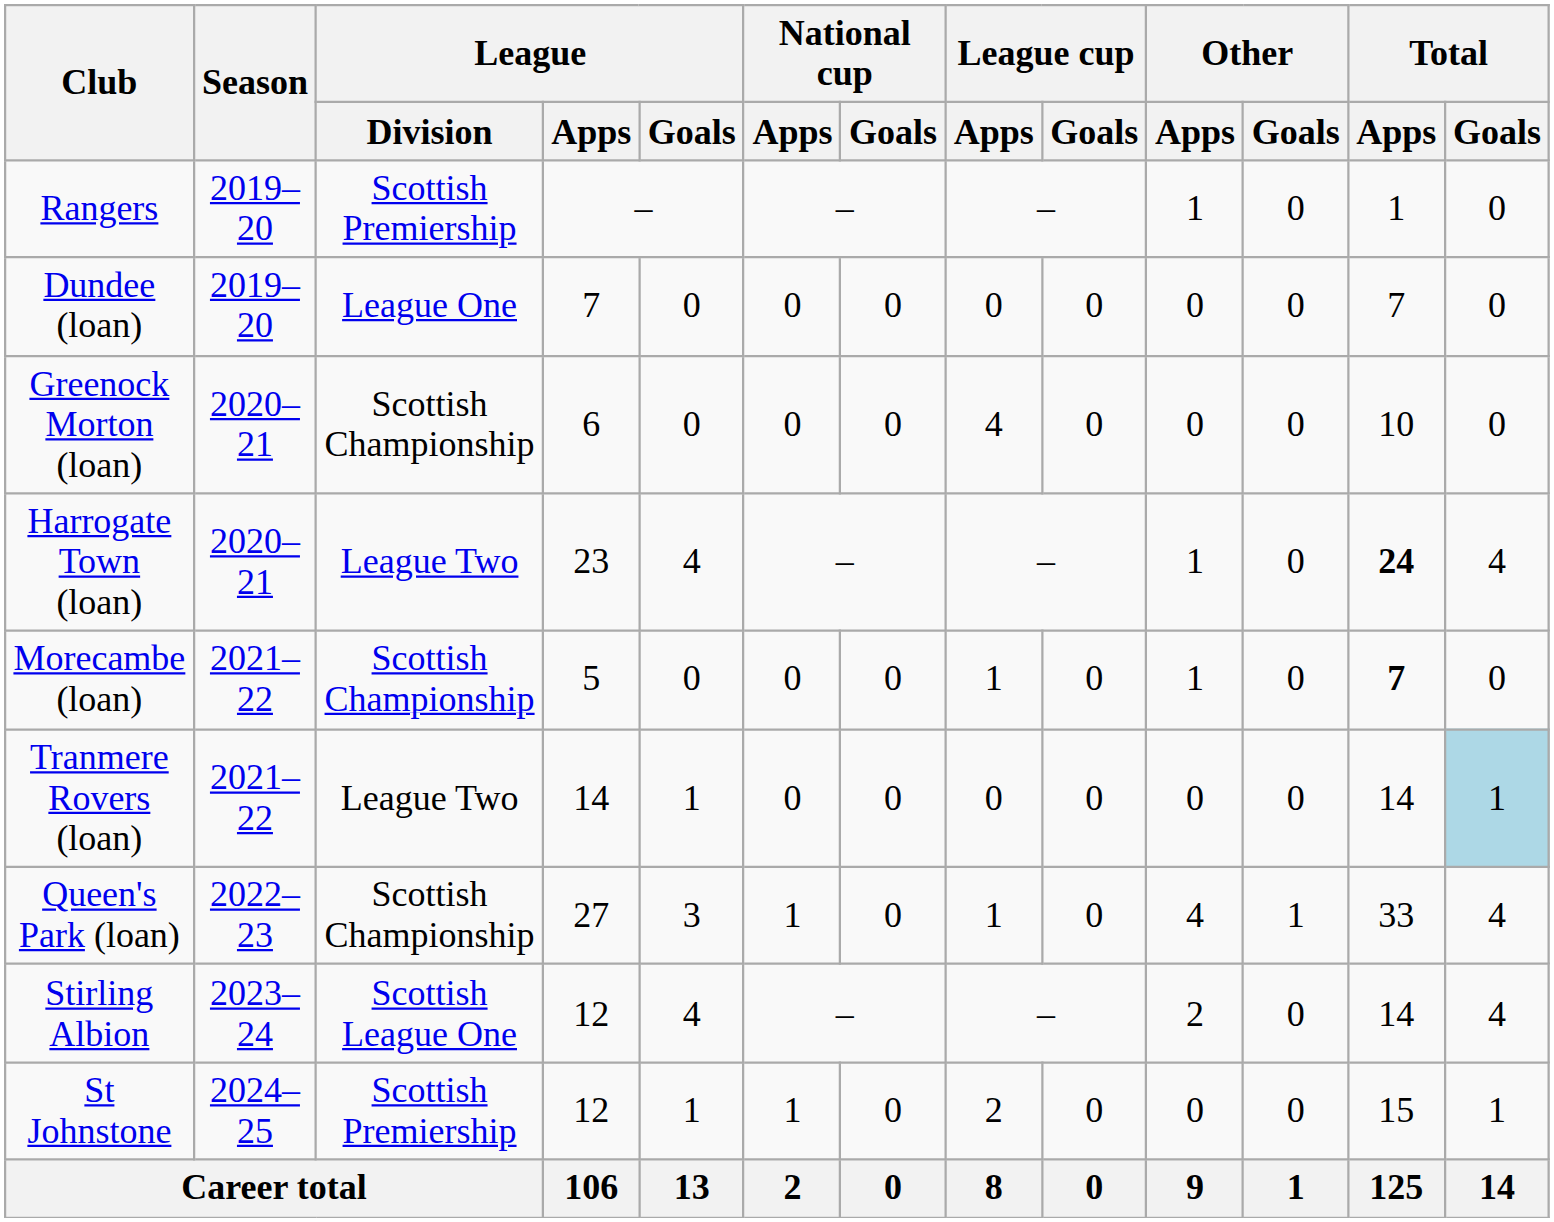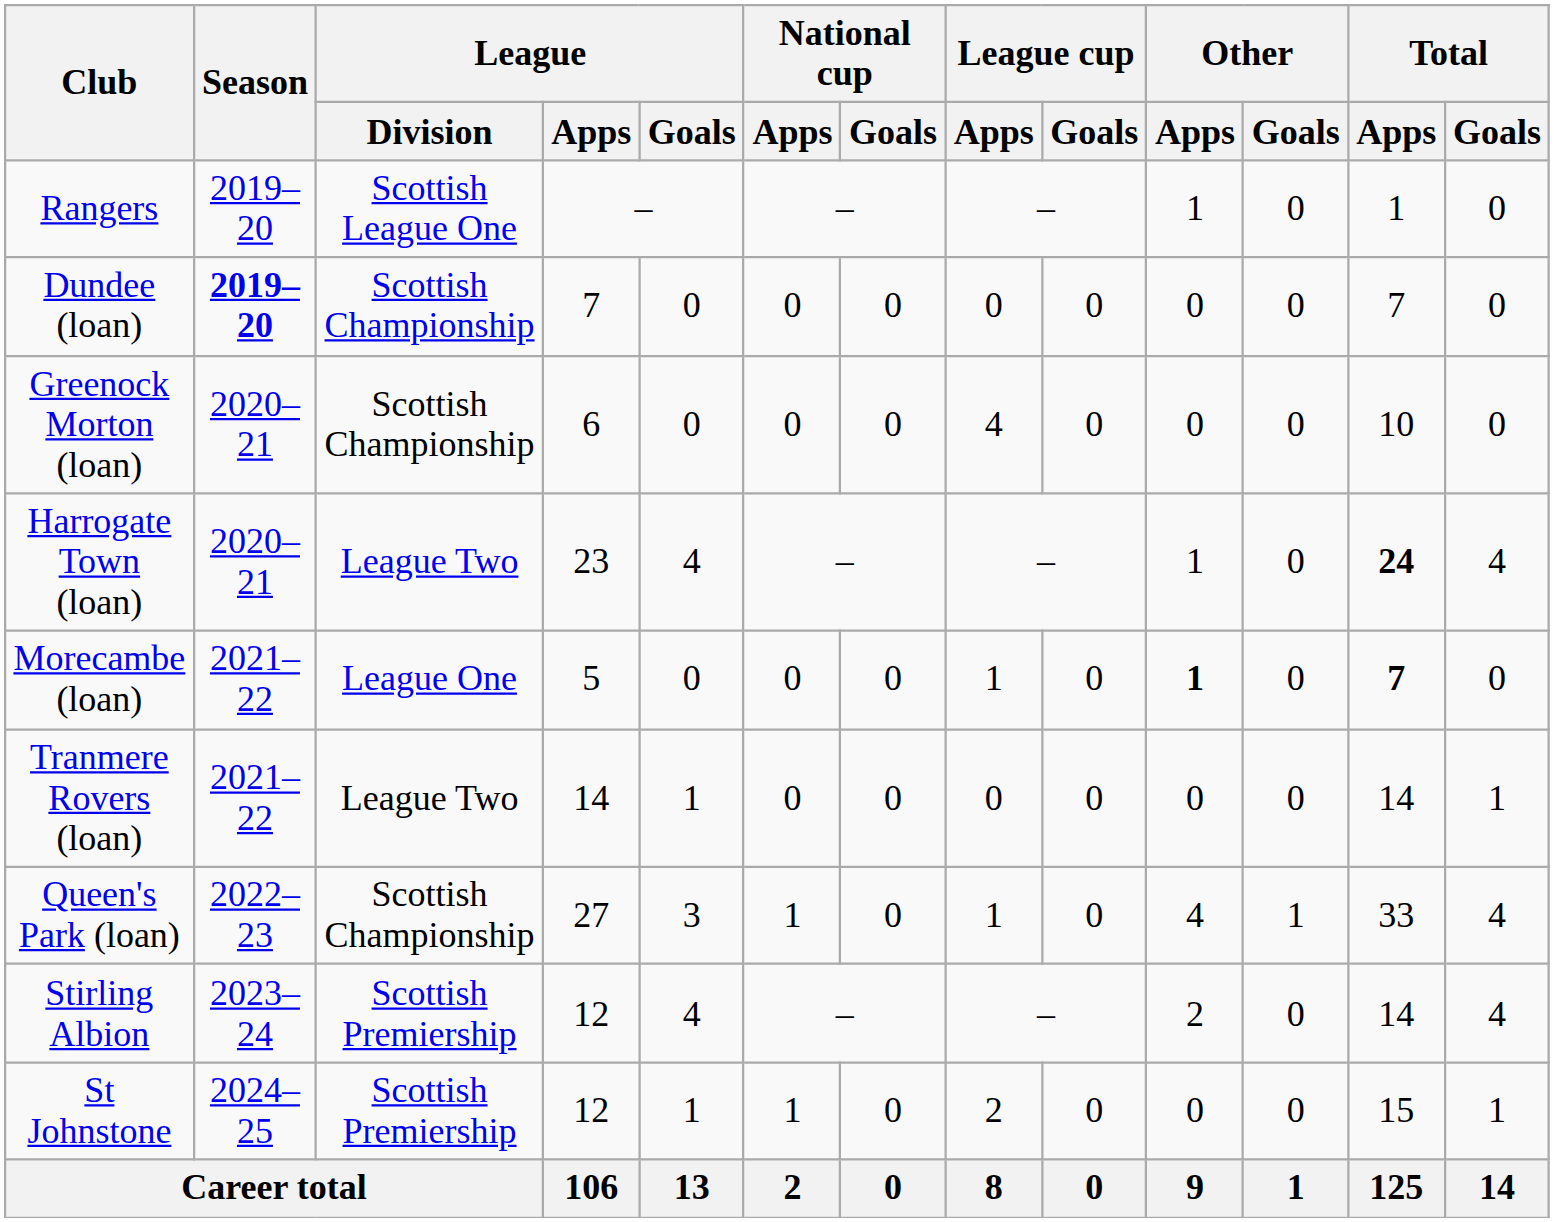 <table class="wikitable" style="text-align: center;">
 <tr>
 <th rowspan=2>Club</th>
 <th rowspan=2>Season</th>
 <th colspan=3>League</th>
 <th colspan=2>National cup</th>
 <th colspan=2>League cup</th>
 <th colspan=2>Other</th>
 <th colspan=2>Total</th>
 </tr>
 <tr>
 <th>Division</th>
 <th>Apps</th>
 <th>Goals</th>
 <th>Apps</th>
 <th>Goals</th>
 <th>Apps</th>
 <th>Goals</th>
 <th>Apps</th>
 <th>Goals</th>
 <th>Apps</th>
 <th>Goals</th>
 </tr>
 <tr>
 <td><a href='#'>Rangers</a></td>
 <td><a href='#'>2019–20</a></td>
-<td><a href='#'>Scottish Premiership</a></td>
+<td><a href='#'>Scottish League One</a></td>
 <td colspan="2">–</td>
 <td colspan="2">–</td>
 <td colspan="2">–</td>
 <td>1</td>
 <td>0</td>
 <td>1</td>
 <td>0</td>
 </tr>
 <tr>
 <td><a href='#'>Dundee</a> (loan)</td>
-<td><a href='#'>2019–20</a></td>
-<td><a href='#'>League One</a></td>
+<td><strong><a href='#'>2019–20</a></strong></td>
+<td><a href='#'>Scottish Championship</a></td>
 <td>7</td>
 <td>0</td>
 <td>0</td>
 <td>0</td>
 <td>0</td>
 <td>0</td>
 <td>0</td>
 <td>0</td>
 <td>7</td>
 <td>0</td>
 </tr>
 <tr>
 <td><a href='#'>Greenock Morton</a> (loan)</td>
 <td><a href='#'>2020–21</a></td>
 <td>Scottish Championship</td>
 <td>6</td>
 <td>0</td>
 <td>0</td>
 <td>0</td>
 <td>4</td>
 <td>0</td>
 <td>0</td>
 <td>0</td>
 <td>10</td>
 <td>0</td>
 </tr>
 <tr>
 <td><a href='#'>Harrogate Town</a> (loan)</td>
 <td><a href='#'>2020–21</a></td>
 <td><a href='#'>League Two</a></td>
 <td>23</td>
 <td>4</td>
 <td colspan="2">–</td>
 <td colspan="2">–</td>
 <td>1</td>
 <td>0</td>
 <td><strong>24</strong></td>
 <td>4</td>
 </tr>
 <tr>
 <td><a href='#'>Morecambe</a> (loan)</td>
 <td><a href='#'>2021–22</a></td>
-<td><a href='#'>Scottish Championship</a></td>
+<td><a href='#'>League One</a></td>
 <td>5</td>
 <td>0</td>
 <td>0</td>
 <td>0</td>
 <td>1</td>
 <td>0</td>
-<td>1</td>
+<td><strong>1</strong></td>
 <td>0</td>
 <td><strong>7</strong></td>
 <td>0</td>
 </tr>
 <tr>
 <td><a href='#'>Tranmere Rovers</a> (loan)</td>
 <td><a href='#'>2021–22</a></td>
 <td>League Two</td>
 <td>14</td>
 <td>1</td>
 <td>0</td>
 <td>0</td>
 <td>0</td>
 <td>0</td>
 <td>0</td>
 <td>0</td>
 <td>14</td>
-<td style="background: lightblue;">1</td>
+<td>1</td>
 </tr>
 <tr>
 <td><a href='#'>Queen's Park</a> (loan)</td>
 <td><a href='#'>2022–23</a></td>
 <td>Scottish Championship</td>
 <td>27</td>
 <td>3</td>
 <td>1</td>
 <td>0</td>
 <td>1</td>
 <td>0</td>
 <td>4</td>
 <td>1</td>
 <td>33</td>
 <td>4</td>
 </tr>
 <tr>
 <td><a href='#'>Stirling Albion</a></td>
 <td><a href='#'>2023–24</a></td>
-<td><a href='#'>Scottish League One</a></td>
+<td><a href='#'>Scottish Premiership</a></td>
 <td>12</td>
 <td>4</td>
 <td colspan="2">–</td>
 <td colspan="2">–</td>
 <td>2</td>
 <td>0</td>
 <td>14</td>
 <td>4</td>
 </tr>
 <tr>
 <td><a href='#'>St Johnstone</a></td>
 <td><a href='#'>2024–25</a></td>
 <td><a href='#'>Scottish Premiership</a></td>
 <td>12</td>
 <td>1</td>
 <td>1</td>
 <td>0</td>
 <td>2</td>
 <td>0</td>
 <td>0</td>
 <td>0</td>
 <td>15</td>
 <td>1</td>
 </tr>
 <tr>
 <th colspan="3">Career total</th>
 <th>106</th>
 <th>13</th>
 <th>2</th>
 <th>0</th>
 <th>8</th>
 <th>0</th>
 <th>9</th>
 <th>1</th>
 <th>125</th>
 <th>14</th>
 </tr>
 </table>
